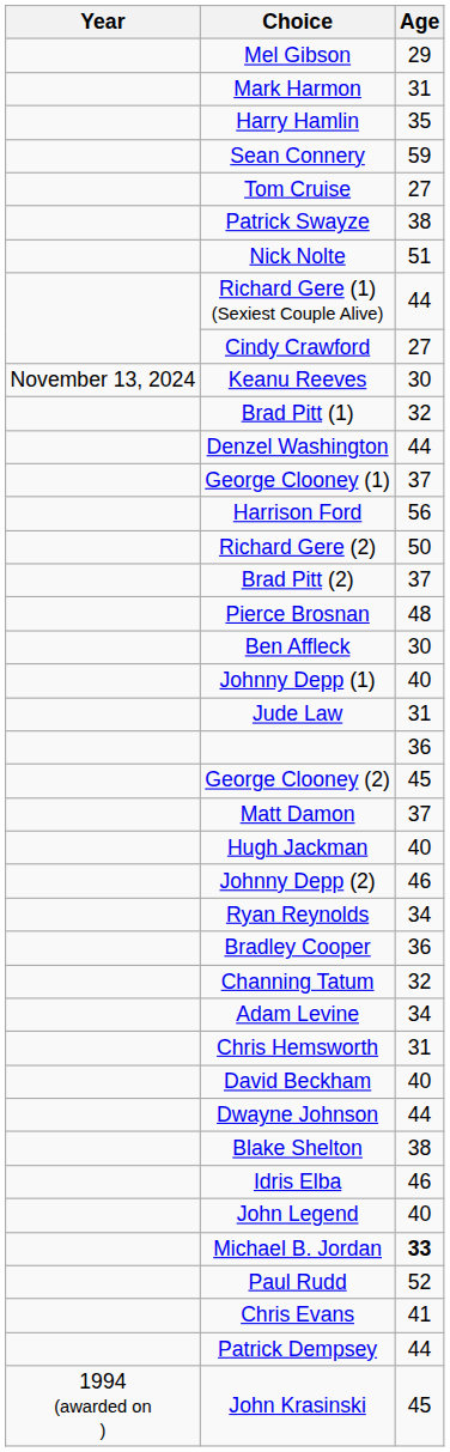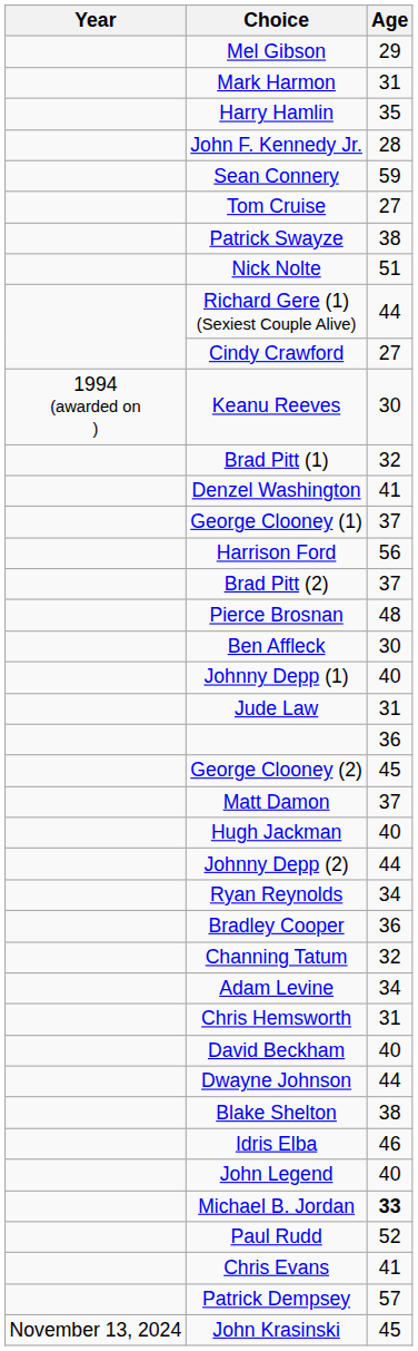 <table class="wikitable sortable" style="text-align:center;">
 <tr>
 <th>Year</th>
 <th>Choice</th>
 <th>Age</th>
 </tr>
 <tr>
 <td></td>
 <td><a href='#'>Mel Gibson</a></td>
 <td>29</td>
 </tr>
 <tr>
 <td></td>
 <td><a href='#'>Mark Harmon</a></td>
 <td>31</td>
 </tr>
 <tr>
 <td></td>
 <td><a href='#'>Harry Hamlin</a></td>
 <td>35</td>
+</tr>
+<tr>
+<td></td>
+<td><a href='#'>John F. Kennedy Jr.</a></td>
+<td>28</td>
 </tr>
 <tr>
 <td></td>
 <td><a href='#'>Sean Connery</a></td>
 <td>59</td>
 </tr>
 <tr>
 <td></td>
 <td><a href='#'>Tom Cruise</a></td>
 <td>27</td>
 </tr>
 <tr>
 <td></td>
 <td><a href='#'>Patrick Swayze</a></td>
 <td>38</td>
 </tr>
 <tr>
 <td></td>
 <td><a href='#'>Nick Nolte</a></td>
 <td>51</td>
 </tr>
 <tr>
 <td rowspan="2"></td>
 <td><a href='#'>Richard Gere</a> (1)<br><small>(Sexiest Couple Alive)</small></td>
 <td>44</td>
 </tr>
 <tr>
 <td><a href='#'>Cindy Crawford</a></td>
 <td>27</td>
 </tr>
 <tr>
-<td>November 13, 2024</td>
+<td>1994 <br><small>(awarded on <br>)</small></td>
 <td><a href='#'>Keanu Reeves</a></td>
 <td>30</td>
 </tr>
 <tr>
 <td></td>
 <td><a href='#'>Brad Pitt</a> (1)</td>
 <td>32</td>
 </tr>
 <tr>
 <td></td>
 <td><a href='#'>Denzel Washington</a></td>
-<td>44</td>
+<td>41</td>
 </tr>
 <tr>
 <td></td>
 <td><a href='#'>George Clooney</a> (1)</td>
 <td>37</td>
 </tr>
 <tr>
 <td></td>
 <td><a href='#'>Harrison Ford</a></td>
 <td>56</td>
-</tr>
-<tr>
-<td></td>
-<td><a href='#'>Richard Gere</a> (2)</td>
-<td>50</td>
 </tr>
 <tr>
 <td></td>
 <td><a href='#'>Brad Pitt</a> (2)</td>
 <td>37</td>
 </tr>
 <tr>
 <td></td>
 <td><a href='#'>Pierce Brosnan</a></td>
 <td>48</td>
 </tr>
 <tr>
 <td></td>
 <td><a href='#'>Ben Affleck</a></td>
 <td>30</td>
 </tr>
 <tr>
 <td></td>
 <td><a href='#'>Johnny Depp</a> (1)</td>
 <td>40</td>
 </tr>
 <tr>
 <td></td>
 <td><a href='#'>Jude Law</a></td>
 <td>31</td>
 </tr>
 <tr>
 <td></td>
 <td></td>
 <td>36</td>
 </tr>
 <tr>
 <td></td>
 <td><a href='#'>George Clooney</a> (2)</td>
 <td>45</td>
 </tr>
 <tr>
 <td></td>
 <td><a href='#'>Matt Damon</a></td>
 <td>37</td>
 </tr>
 <tr>
 <td></td>
 <td><a href='#'>Hugh Jackman</a></td>
 <td>40</td>
 </tr>
 <tr>
 <td></td>
 <td><a href='#'>Johnny Depp</a> (2)</td>
-<td>46</td>
+<td>44</td>
 </tr>
 <tr>
 <td></td>
 <td><a href='#'>Ryan Reynolds</a></td>
 <td>34</td>
 </tr>
 <tr>
 <td></td>
 <td><a href='#'>Bradley Cooper</a></td>
 <td>36</td>
 </tr>
 <tr>
 <td></td>
 <td><a href='#'>Channing Tatum</a></td>
 <td>32</td>
 </tr>
 <tr>
 <td></td>
 <td><a href='#'>Adam Levine</a></td>
 <td>34</td>
 </tr>
 <tr>
 <td></td>
 <td><a href='#'>Chris Hemsworth</a></td>
 <td>31</td>
 </tr>
 <tr>
 <td></td>
 <td><a href='#'>David Beckham</a></td>
 <td>40</td>
 </tr>
 <tr>
 <td></td>
 <td><a href='#'>Dwayne Johnson</a></td>
 <td>44</td>
 </tr>
 <tr>
 <td></td>
 <td><a href='#'>Blake Shelton</a></td>
 <td>38</td>
 </tr>
 <tr>
 <td></td>
 <td><a href='#'>Idris Elba</a></td>
 <td>46</td>
 </tr>
 <tr>
 <td></td>
 <td><a href='#'>John Legend</a></td>
 <td>40</td>
 </tr>
 <tr>
 <td></td>
 <td><a href='#'>Michael B. Jordan</a></td>
 <td><strong>33</strong></td>
 </tr>
 <tr>
 <td></td>
 <td><a href='#'>Paul Rudd</a></td>
 <td>52</td>
 </tr>
 <tr>
 <td></td>
 <td><a href='#'>Chris Evans</a></td>
 <td>41</td>
 </tr>
 <tr>
 <td></td>
 <td><a href='#'>Patrick Dempsey</a></td>
-<td>44</td>
+<td>57</td>
 </tr>
 <tr>
-<td>1994 <br><small>(awarded on <br>)</small></td>
+<td>November 13, 2024</td>
 <td><a href='#'>John Krasinski</a></td>
 <td>45</td>
 </tr>
 </table>
